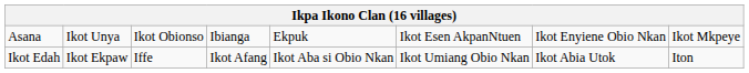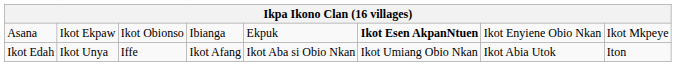 <table class="wikitable">
 <tr>
 <th colspan=8>Ikpa Ikono Clan (16 villages)</th>
 </tr>
 <tr>
 <td>Asana</td>
-<td>Ikot Unya</td>
+<td>Ikot Ekpaw</td>
 <td>Ikot Obionso</td>
 <td>Ibianga</td>
 <td>Ekpuk</td>
-<td>Ikot Esen AkpanNtuen</td>
+<td><strong>Ikot Esen AkpanNtuen</strong></td>
 <td>Ikot Enyiene Obio Nkan</td>
 <td>Ikot Mkpeye</td>
 </tr>
 <tr>
 <td>Ikot Edah</td>
-<td>Ikot Ekpaw</td>
+<td>Ikot Unya</td>
 <td>Iffe</td>
 <td>Ikot Afang</td>
 <td>Ikot Aba si Obio Nkan</td>
 <td>Ikot Umiang Obio Nkan</td>
 <td>Ikot Abia Utok</td>
 <td>Iton</td>
 </tr>
 </table>
